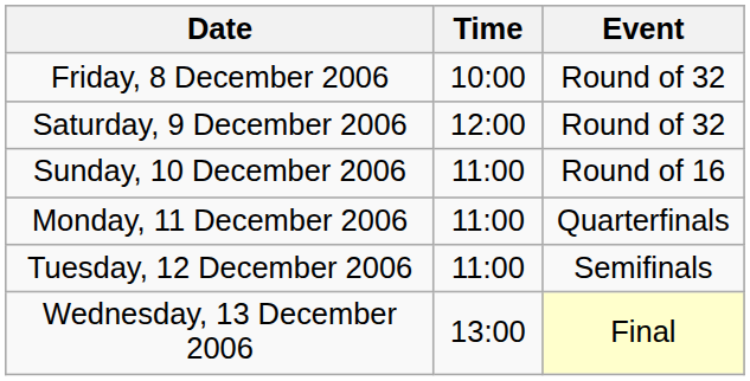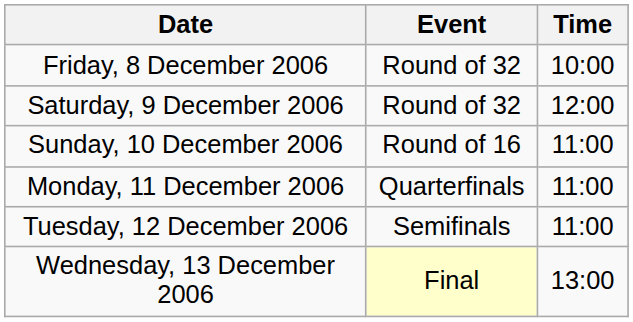 <table class = "wikitable" style="text-align:center;">
 <tr>
 <th width=220>Date</th>
+<th width=100>Event</th>
 <th width=50>Time</th>
-<th width=100>Event</th>
 </tr>
 <tr>
 <td>Friday, 8 December 2006</td>
+<td>Round of 32</td>
 <td>10:00</td>
-<td>Round of 32</td>
 </tr>
 <tr>
 <td>Saturday, 9 December 2006</td>
+<td>Round of 32</td>
 <td>12:00</td>
-<td>Round of 32</td>
 </tr>
 <tr>
 <td>Sunday, 10 December 2006</td>
+<td>Round of 16</td>
 <td>11:00</td>
-<td>Round of 16</td>
 </tr>
 <tr>
 <td>Monday, 11 December 2006</td>
+<td>Quarterfinals</td>
 <td>11:00</td>
-<td>Quarterfinals</td>
 </tr>
 <tr>
 <td>Tuesday, 12 December 2006</td>
+<td>Semifinals</td>
 <td>11:00</td>
-<td>Semifinals</td>
 </tr>
 <tr>
 <td>Wednesday, 13 December 2006</td>
+<td bgcolor=ffffcc>Final</td>
 <td>13:00</td>
-<td bgcolor=ffffcc>Final</td>
 </tr>
 </table>
